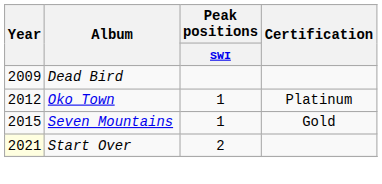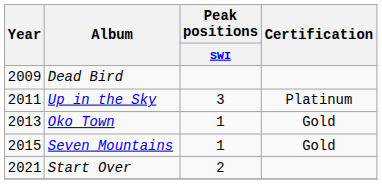 <table class="wikitable">
 <tr>
 <th align="center" rowspan="2" width="10">Year</th>
 <th align="center" rowspan="2" width="120">Album</th>
 <th align="center" colspan="1" width="20">Peak positions</th>
 <th align="center" rowspan="2" width="90">Certification</th>
 </tr>
 <tr>
 <th width="20"><small><a href='#'>SWI</a><br></small></th>
 </tr>
 <tr>
 <td>2009</td>
 <td><em>Dead Bird</em></td>
 <td style="text-align:center;"></td>
 <td style="text-align:center;"></td>
 </tr>
 <tr>
-<td>2012</td>
+<td>2011</td>
+<td><em><a href='#'>Up in the Sky</a></em></td>
+<td style="text-align:center;">3</td>
+<td style="text-align:center;">Platinum</td>
+</tr>
+<tr>
+<td>2013</td>
 <td><em><a href='#'>Oko Town</a></em></td>
 <td style="text-align:center;">1</td>
-<td style="text-align:center;">Platinum</td>
+<td style="text-align:center;">Gold</td>
 </tr>
 <tr>
 <td>2015</td>
 <td><em><a href='#'>Seven Mountains</a></em></td>
 <td style="text-align:center;">1</td>
 <td style="text-align:center;">Gold</td>
 </tr>
 <tr>
-<td style="background: lightyellow;">2021</td>
+<td>2021</td>
 <td><em>Start Over</em></td>
 <td style="text-align:center;">2</td>
 <td style="text-align:center;"></td>
 </tr>
 <tr>
 </tr>
 </table>
